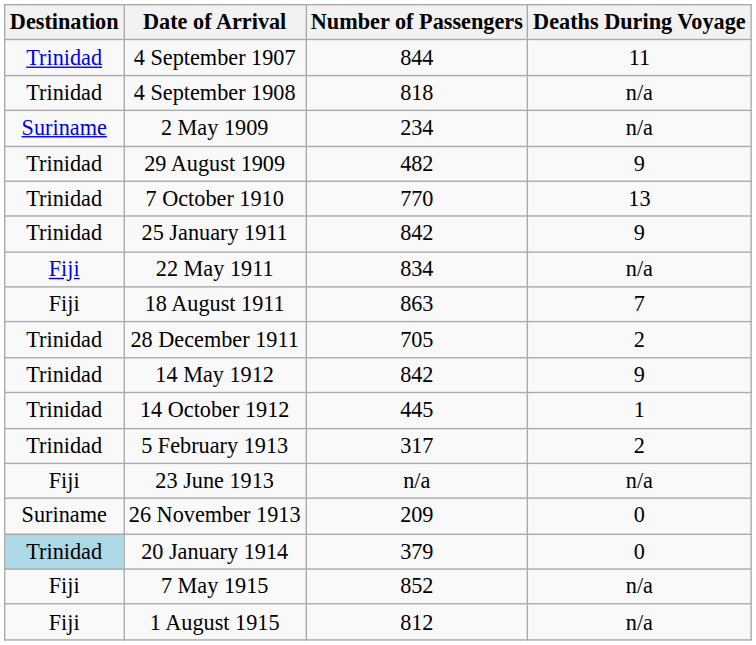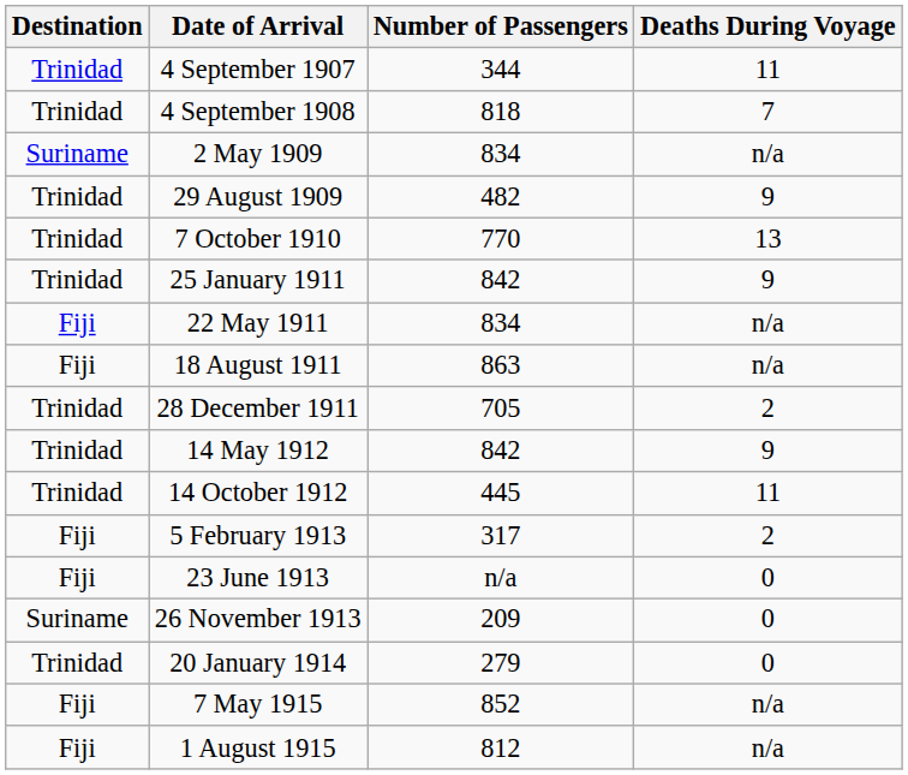 <table class="wikitable">
 <tr ---- align="center">
 <th>Destination</th>
 <th>Date of Arrival</th>
 <th>Number of Passengers</th>
 <th>Deaths During Voyage</th>
 </tr>
 <tr ---- align="center">
 <td><a href='#'>Trinidad</a></td>
 <td>4 September 1907</td>
-<td>844</td>
+<td>344</td>
 <td>11</td>
 </tr>
 <tr ---- align="center">
 <td>Trinidad</td>
 <td>4 September 1908</td>
 <td>818</td>
-<td>n/a</td>
+<td>7</td>
 </tr>
 <tr ---- align="center">
 <td><a href='#'>Suriname</a></td>
 <td>2 May 1909</td>
-<td>234</td>
+<td>834</td>
 <td>n/a</td>
 </tr>
 <tr ---- align="center">
 <td>Trinidad</td>
 <td>29 August 1909</td>
 <td>482</td>
 <td>9</td>
 </tr>
 <tr ---- align="center">
 <td>Trinidad</td>
 <td>7 October 1910</td>
 <td>770</td>
 <td>13</td>
 </tr>
 <tr ---- align="center">
 <td>Trinidad</td>
 <td>25 January 1911</td>
 <td>842</td>
 <td>9</td>
 </tr>
 <tr ---- align="center">
 <td><a href='#'>Fiji</a></td>
 <td>22 May 1911</td>
 <td>834</td>
 <td>n/a</td>
 </tr>
 <tr ---- align="center">
 <td>Fiji</td>
 <td>18 August 1911</td>
 <td>863</td>
-<td>7</td>
+<td>n/a</td>
 </tr>
 <tr ---- align="center">
 <td>Trinidad</td>
 <td>28 December 1911</td>
 <td>705</td>
 <td>2</td>
 </tr>
 <tr ---- align="center">
 <td>Trinidad</td>
 <td>14 May 1912</td>
 <td>842</td>
 <td>9</td>
 </tr>
 <tr ---- align="center">
 <td>Trinidad</td>
 <td>14 October 1912</td>
 <td>445</td>
-<td>1</td>
+<td>11</td>
 </tr>
 <tr ---- align="center">
-<td>Trinidad</td>
+<td>Fiji</td>
 <td>5 February 1913</td>
 <td>317</td>
 <td>2</td>
 </tr>
 <tr ---- align="center">
 <td>Fiji</td>
 <td>23 June 1913</td>
 <td>n/a</td>
-<td>n/a</td>
+<td>0</td>
 </tr>
 <tr ---- align="center">
 <td>Suriname</td>
 <td>26 November 1913</td>
 <td>209</td>
 <td>0</td>
 </tr>
 <tr ---- align="center">
-<td style="background: lightblue;">Trinidad</td>
+<td>Trinidad</td>
 <td>20 January 1914</td>
-<td>379</td>
+<td>279</td>
 <td>0</td>
 </tr>
 <tr ---- align="center">
 <td>Fiji</td>
 <td>7 May 1915</td>
 <td>852</td>
 <td>n/a</td>
 </tr>
 <tr ---- align="center">
 <td>Fiji</td>
 <td>1 August 1915</td>
 <td>812</td>
 <td>n/a</td>
 </tr>
 </table>
